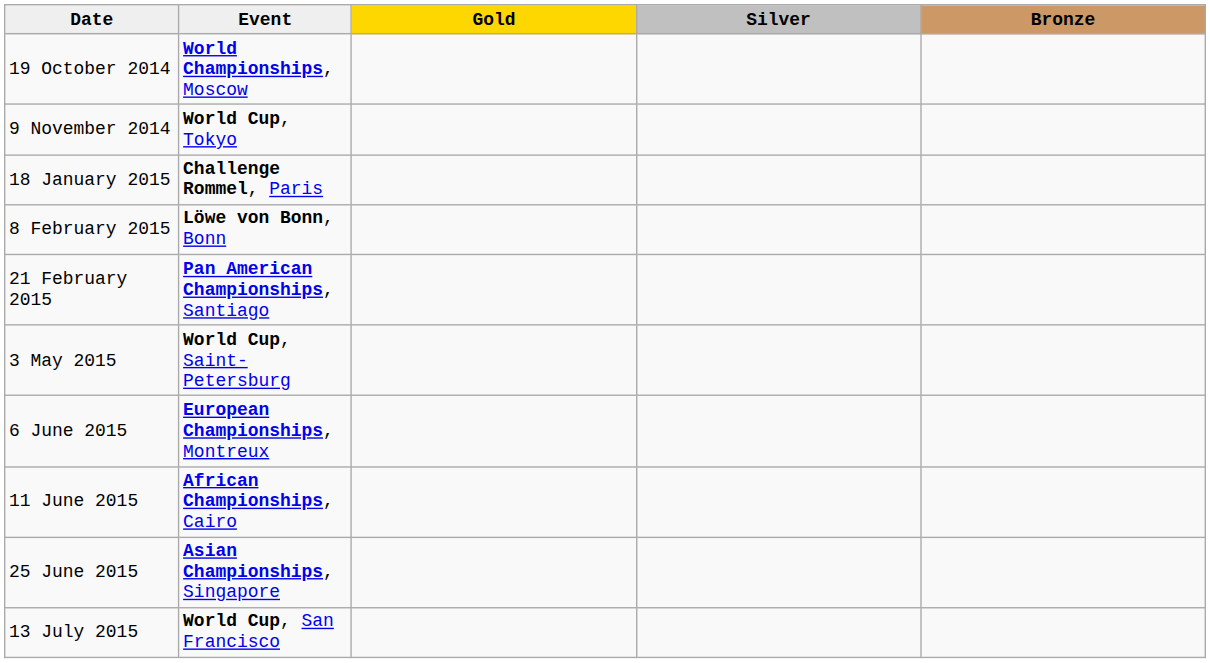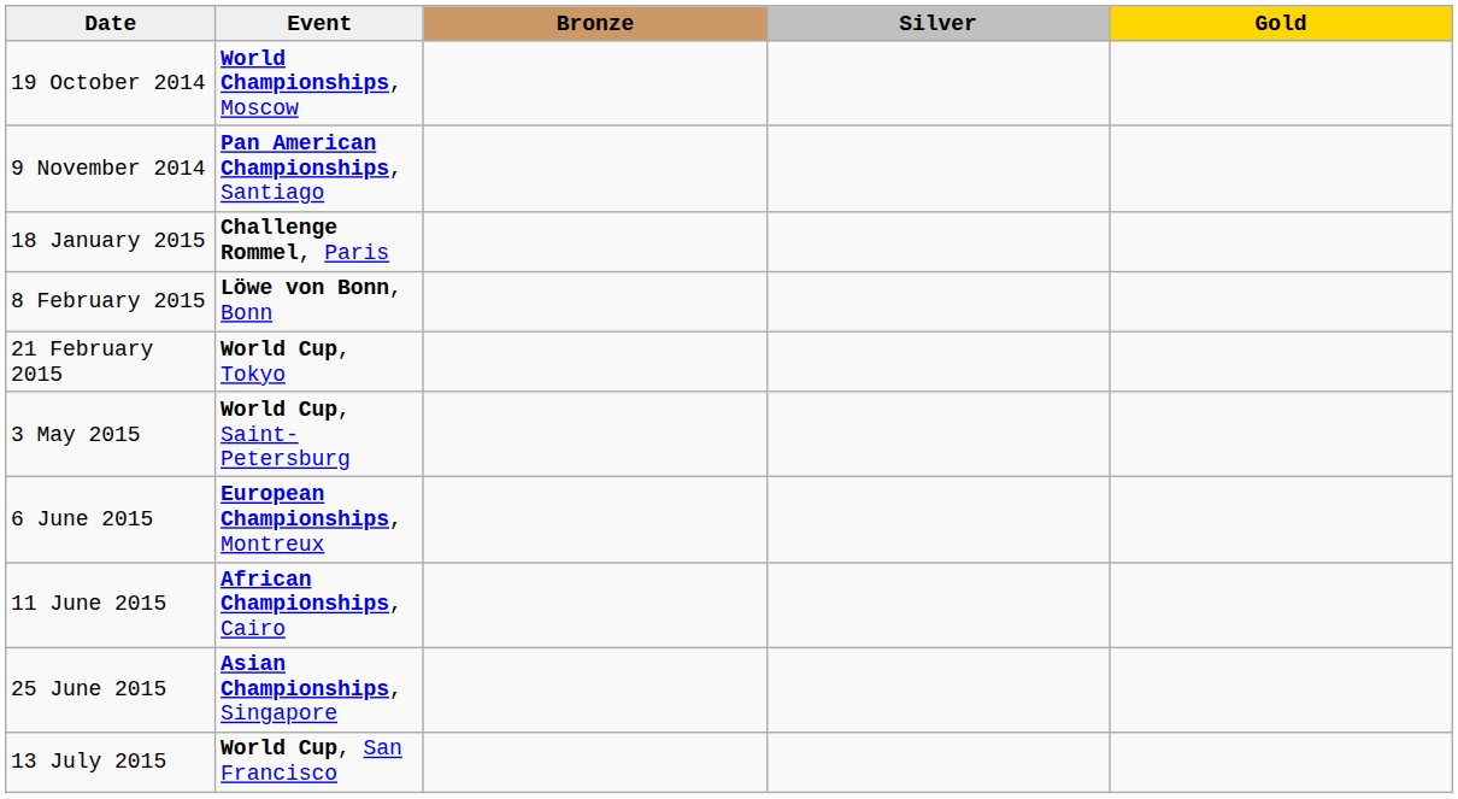 <table class="wikitable plainrowheaders" border="1" style="font-size:100%">
 <tr align=center>
 <th scope=col style="width:120px; background: #efefef;">Date</th>
 <th scope=col style="background: #efefef;">Event</th>
+<th scope=col colspan=1 style="width:200px; background: #cc9966;">Bronze</th>
+<th scope=col colspan=1 style="width:200px; background: silver;">Silver</th>
 <th scope=col colspan=1 style="width:200px; background: gold;">Gold</th>
-<th scope=col colspan=1 style="width:200px; background: silver;">Silver</th>
-<th scope=col colspan=1 style="width:200px; background: #cc9966;">Bronze</th>
 </tr>
 <tr>
 <td>19 October 2014</td>
 <td><strong><a href='#'>World Championships</a></strong>, <a href='#'>Moscow</a></td>
 <td></td>
 <td></td>
 <td></td>
 </tr>
 <tr>
 <td>9 November 2014</td>
-<td><strong>World Cup</strong>, <a href='#'>Tokyo</a></td>
+<td><strong><a href='#'>Pan American Championships</a></strong>, <a href='#'>Santiago</a></td>
 <td></td>
 <td></td>
 <td></td>
 </tr>
 <tr>
 <td>18 January 2015</td>
 <td><strong>Challenge Rommel</strong>, <a href='#'>Paris</a></td>
 <td></td>
 <td></td>
 <td></td>
 </tr>
 <tr>
 <td>8 February 2015</td>
 <td><strong>Löwe von Bonn</strong>, <a href='#'>Bonn</a></td>
 <td></td>
 <td></td>
 <td></td>
 </tr>
 <tr>
 <td>21 February 2015</td>
-<td><strong><a href='#'>Pan American Championships</a></strong>, <a href='#'>Santiago</a></td>
+<td><strong>World Cup</strong>, <a href='#'>Tokyo</a></td>
 <td></td>
 <td></td>
 <td></td>
 </tr>
 <tr>
 <td>3 May 2015</td>
 <td><strong>World Cup</strong>, <a href='#'>Saint-Petersburg</a></td>
 <td></td>
 <td></td>
 <td></td>
 </tr>
 <tr>
 <td>6 June 2015</td>
 <td><strong><a href='#'>European Championships</a></strong>, <a href='#'>Montreux</a></td>
 <td></td>
 <td></td>
 <td></td>
 </tr>
 <tr>
 <td>11 June 2015</td>
 <td><strong><a href='#'>African Championships</a></strong>, <a href='#'>Cairo</a></td>
 <td></td>
 <td></td>
 <td></td>
 </tr>
 <tr>
 <td>25 June 2015</td>
 <td><strong><a href='#'>Asian Championships</a></strong>, <a href='#'>Singapore</a></td>
 <td></td>
 <td></td>
 <td></td>
 </tr>
 <tr>
 <td>13 July 2015</td>
 <td><strong>World Cup</strong>, <a href='#'>San Francisco</a></td>
 <td></td>
 <td></td>
 <td></td>
 </tr>
 </table>
